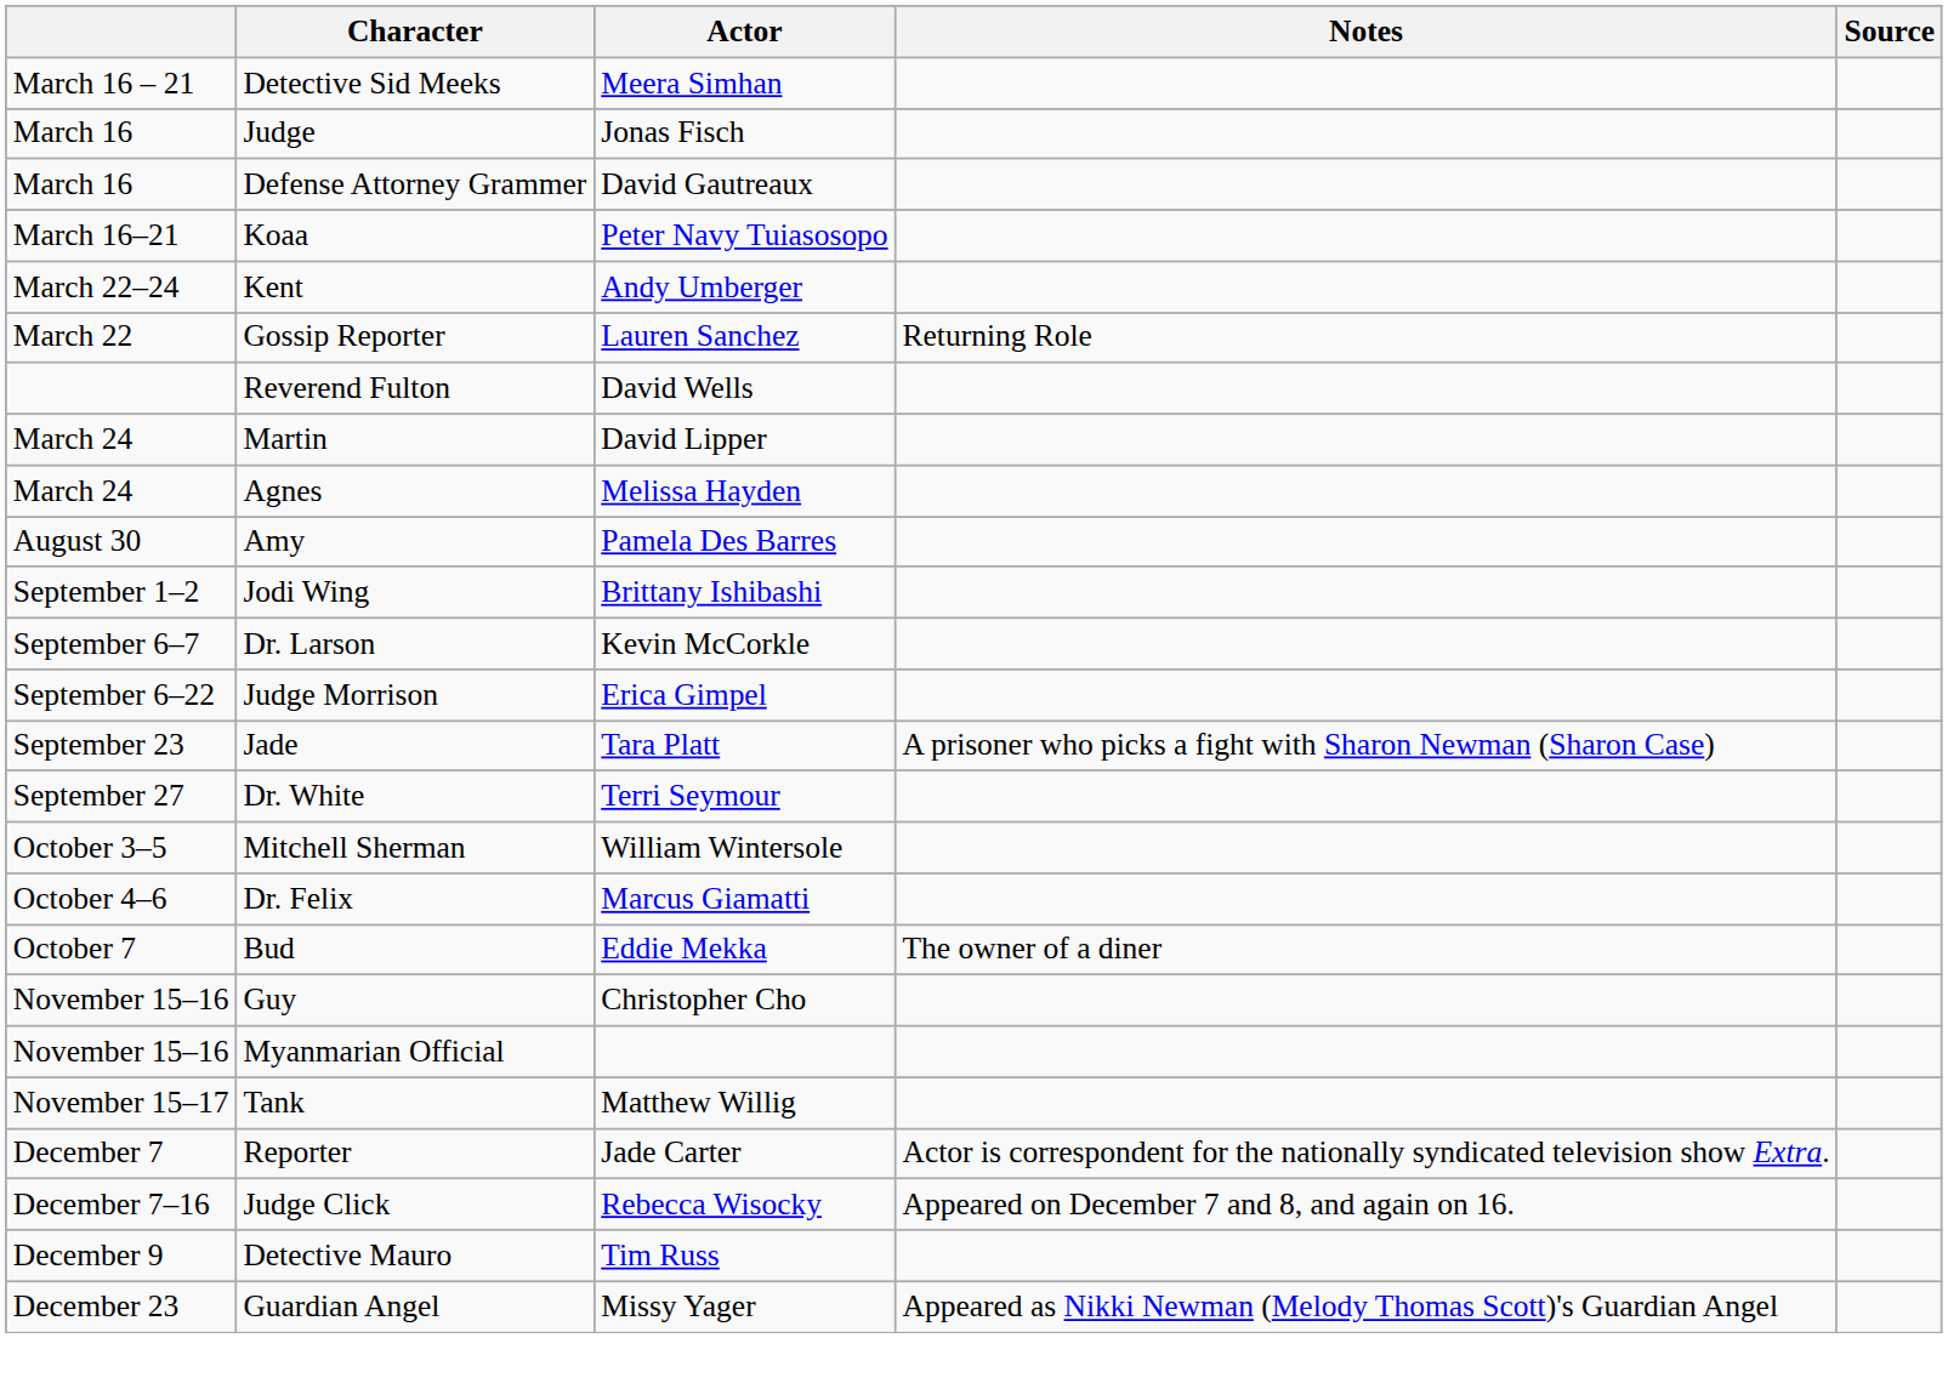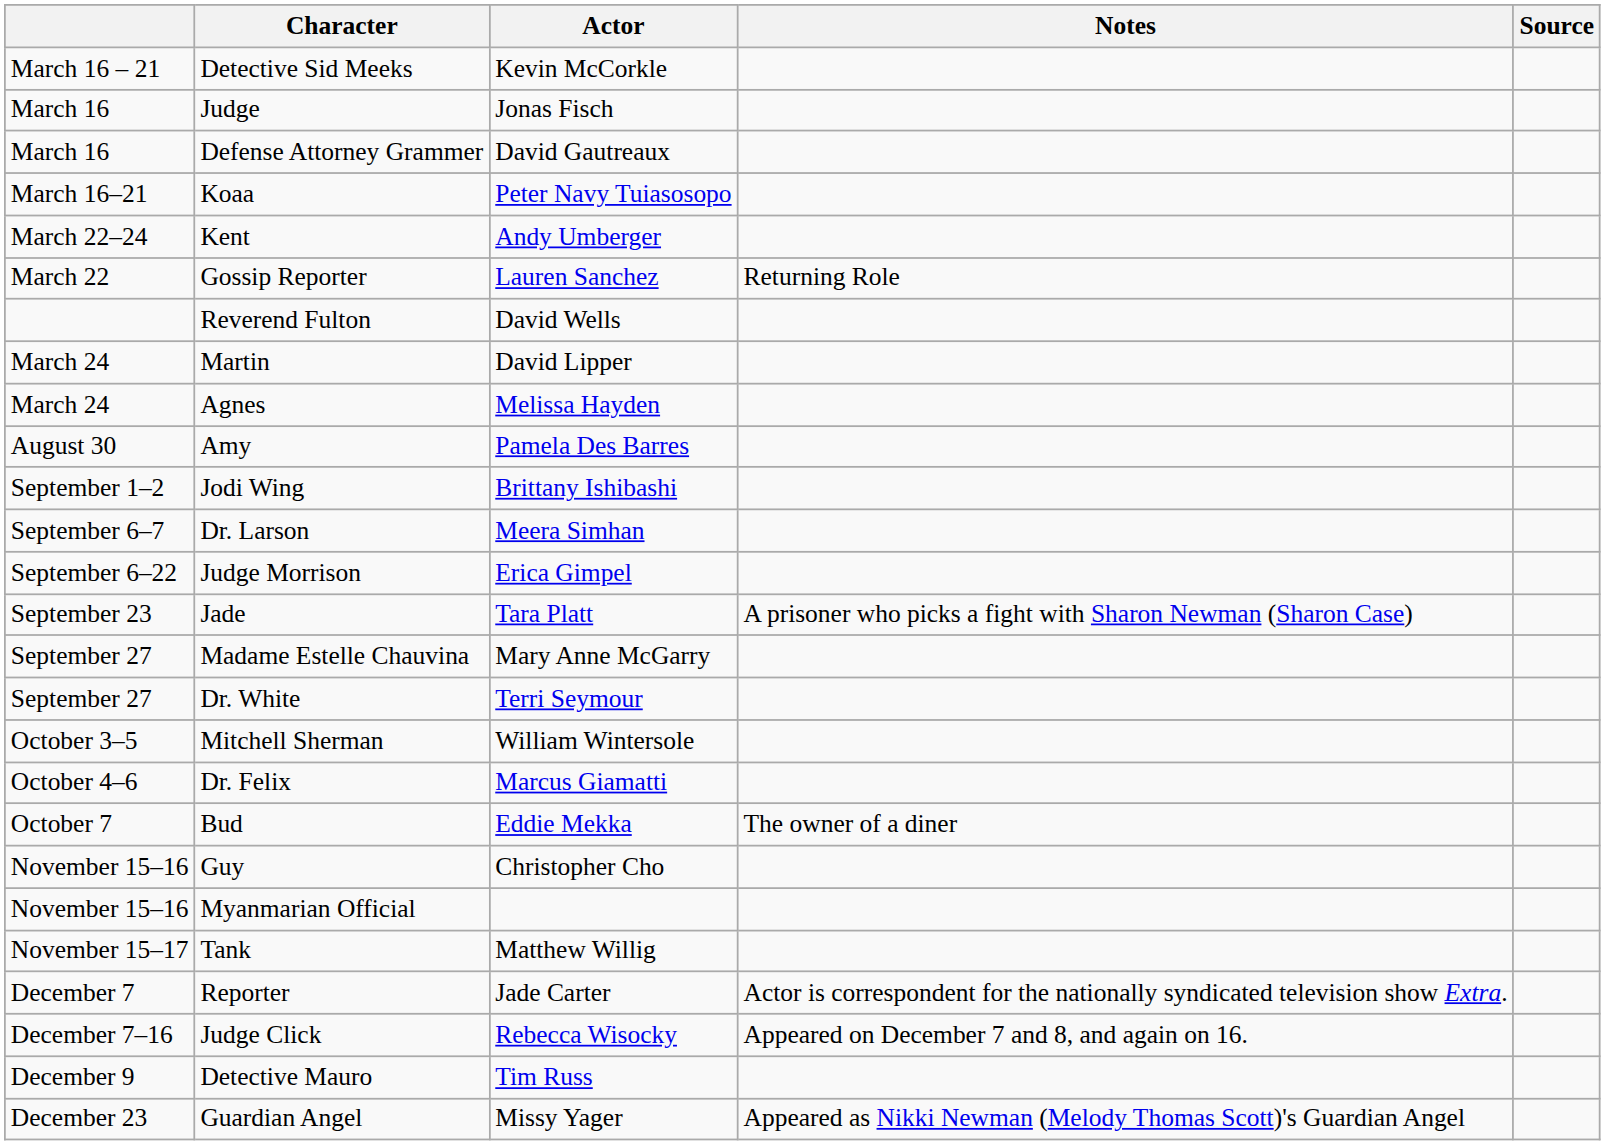 <table class="wikitable" style="font-size:90%">
 <tr>
 <th></th>
 <th>Character</th>
 <th>Actor</th>
 <th>Notes</th>
 <th>Source</th>
 </tr>
 <tr>
 <td>March 16 – 21</td>
 <td>Detective Sid Meeks</td>
-<td><a href='#'>Meera Simhan</a></td>
+<td>Kevin McCorkle</td>
 <td></td>
 <td></td>
 </tr>
 <tr>
 <td>March 16</td>
 <td>Judge</td>
 <td>Jonas Fisch</td>
 <td></td>
 <td></td>
 </tr>
 <tr>
 <td>March 16</td>
 <td>Defense Attorney Grammer</td>
 <td>David Gautreaux</td>
 <td></td>
 <td></td>
 </tr>
 <tr>
 <td>March 16–21</td>
 <td>Koaa</td>
 <td><a href='#'>Peter Navy Tuiasosopo</a></td>
 <td></td>
 <td></td>
 </tr>
 <tr>
 <td>March 22–24</td>
 <td>Kent</td>
 <td><a href='#'>Andy Umberger</a></td>
 <td></td>
 <td></td>
 </tr>
 <tr>
 <td>March 22</td>
 <td>Gossip Reporter</td>
 <td><a href='#'>Lauren Sanchez</a></td>
 <td>Returning Role</td>
 <td></td>
 </tr>
 <tr>
 <td></td>
 <td>Reverend Fulton</td>
 <td>David Wells</td>
 <td></td>
 <td></td>
 </tr>
 <tr>
 <td>March 24</td>
 <td>Martin</td>
 <td>David Lipper</td>
 <td></td>
 <td></td>
 </tr>
 <tr>
 <td>March 24</td>
 <td>Agnes</td>
 <td><a href='#'>Melissa Hayden</a></td>
 <td></td>
 <td></td>
 </tr>
 <tr>
 <td>August 30</td>
 <td>Amy</td>
 <td><a href='#'>Pamela Des Barres</a></td>
 <td></td>
 <td></td>
 </tr>
 <tr>
 <td>September 1–2</td>
 <td>Jodi Wing</td>
 <td><a href='#'>Brittany Ishibashi</a></td>
 <td></td>
 <td></td>
 </tr>
 <tr>
 <td>September 6–7</td>
 <td>Dr. Larson</td>
-<td>Kevin McCorkle</td>
+<td><a href='#'>Meera Simhan</a></td>
 <td></td>
 <td></td>
 </tr>
 <tr>
 <td>September 6–22</td>
 <td>Judge Morrison</td>
 <td><a href='#'>Erica Gimpel</a></td>
 <td></td>
 <td></td>
 </tr>
 <tr>
 <td>September 23</td>
 <td>Jade</td>
 <td><a href='#'>Tara Platt</a></td>
 <td>A prisoner who picks a fight with <a href='#'>Sharon Newman</a> (<a href='#'>Sharon Case</a>)</td>
+<td></td>
+</tr>
+<tr>
+<td>September 27</td>
+<td>Madame Estelle Chauvina</td>
+<td>Mary Anne McGarry</td>
+<td></td>
 <td></td>
 </tr>
 <tr>
 <td>September 27</td>
 <td>Dr. White</td>
 <td><a href='#'>Terri Seymour</a></td>
 <td></td>
 <td></td>
 </tr>
 <tr>
 <td>October 3–5</td>
 <td>Mitchell Sherman</td>
 <td>William Wintersole</td>
 <td></td>
 <td></td>
 </tr>
 <tr>
 <td>October 4–6</td>
 <td>Dr. Felix</td>
 <td><a href='#'>Marcus Giamatti</a></td>
 <td></td>
 <td></td>
 </tr>
 <tr>
 <td>October 7</td>
 <td>Bud</td>
 <td><a href='#'>Eddie Mekka</a></td>
 <td>The owner of a diner</td>
 <td></td>
 </tr>
 <tr>
 <td>November 15–16</td>
 <td>Guy</td>
 <td>Christopher Cho</td>
 <td></td>
 <td></td>
 </tr>
 <tr>
 <td>November 15–16</td>
 <td>Myanmarian Official</td>
 <td></td>
 <td></td>
 <td></td>
 </tr>
 <tr>
 <td>November 15–17</td>
 <td>Tank</td>
 <td>Matthew Willig</td>
 <td></td>
 <td></td>
 </tr>
 <tr>
 <td>December 7</td>
 <td>Reporter</td>
 <td>Jade Carter</td>
 <td>Actor is correspondent for the nationally syndicated television show <em><a href='#'>Extra</a></em>.</td>
 <td></td>
 </tr>
 <tr>
 <td>December 7–16</td>
 <td>Judge Click</td>
 <td><a href='#'>Rebecca Wisocky</a></td>
 <td>Appeared on December 7 and 8, and again on 16.</td>
 <td></td>
 </tr>
 <tr>
 <td>December 9</td>
 <td>Detective Mauro</td>
 <td><a href='#'>Tim Russ</a></td>
 <td></td>
 <td></td>
 </tr>
 <tr>
 <td>December 23</td>
 <td>Guardian Angel</td>
 <td>Missy Yager</td>
 <td>Appeared as <a href='#'>Nikki Newman</a> (<a href='#'>Melody Thomas Scott</a>)'s Guardian Angel</td>
 <td></td>
 </tr>
 </table>
